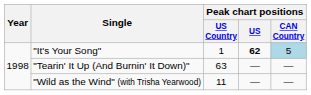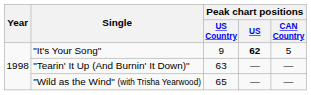 <table class="wikitable" style="text-align:center;">
 <tr>
 <th rowspan="2">Year</th>
 <th rowspan="2">Single</th>
 <th colspan="3">Peak chart positions</th>
 </tr>
 <tr style="font-size:smaller;">
 <th style="width:45px;"><a href='#'>US Country</a></th>
 <th style="width:45px;"><a href='#'>US</a></th>
 <th style="width:45px;"><a href='#'>CAN Country</a></th>
 </tr>
 <tr>
 <td rowspan="3">1998</td>
 <td style="text-align:left;">"It's Your Song"</td>
-<td>1</td>
+<td>9</td>
 <td><strong>62</strong></td>
-<td style="background: lightblue;">5</td>
+<td>5</td>
 </tr>
 <tr>
 <td style="text-align:left;">"Tearin' It Up (And Burnin' It Down)"</td>
 <td>63</td>
 <td>—</td>
 <td>—</td>
 </tr>
 <tr>
 <td style="text-align:left;">"Wild as the Wind" <small>(with Trisha Yearwood)</small></td>
-<td>11</td>
+<td>65</td>
 <td>—</td>
 <td>—</td>
 </tr>
 </table>
